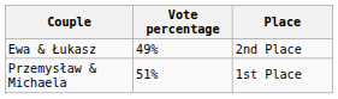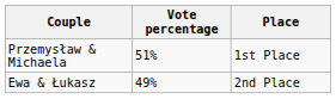 <table class="wikitable">
 <tr>
 <th style="width:130px;">Couple</th>
 <th style="width:100px;">Vote percentage</th>
 <th style="width:100px;">Place</th>
 </tr>
 <tr>
+<td>Przemysław & Michaela</td>
+<td>51%</td>
+<td>1st Place</td>
+</tr>
+<tr>
 <td>Ewa & Łukasz</td>
 <td>49%</td>
 <td>2nd Place</td>
 </tr>
-<tr>
-<td>Przemysław & Michaela</td>
-<td>51%</td>
-<td>1st Place</td>
-</tr>
 </table>
